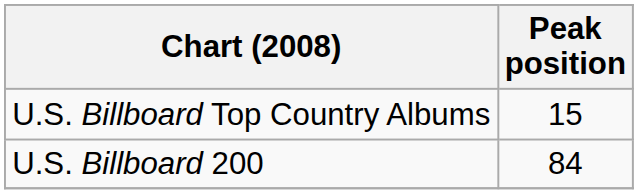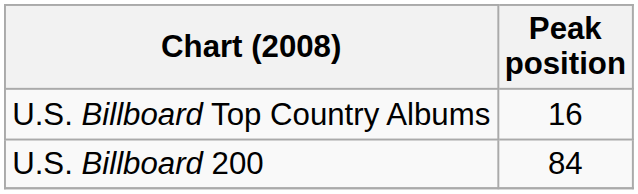 <table class="wikitable">
 <tr>
 <th>Chart (2008)</th>
 <th>Peak<br>position</th>
 </tr>
 <tr>
 <td>U.S. <em>Billboard</em> Top Country Albums</td>
-<td align="center">15</td>
+<td align="center">16</td>
 </tr>
 <tr>
 <td>U.S. <em>Billboard</em> 200</td>
 <td align="center">84</td>
 </tr>
 <tr>
 </tr>
 </table>
